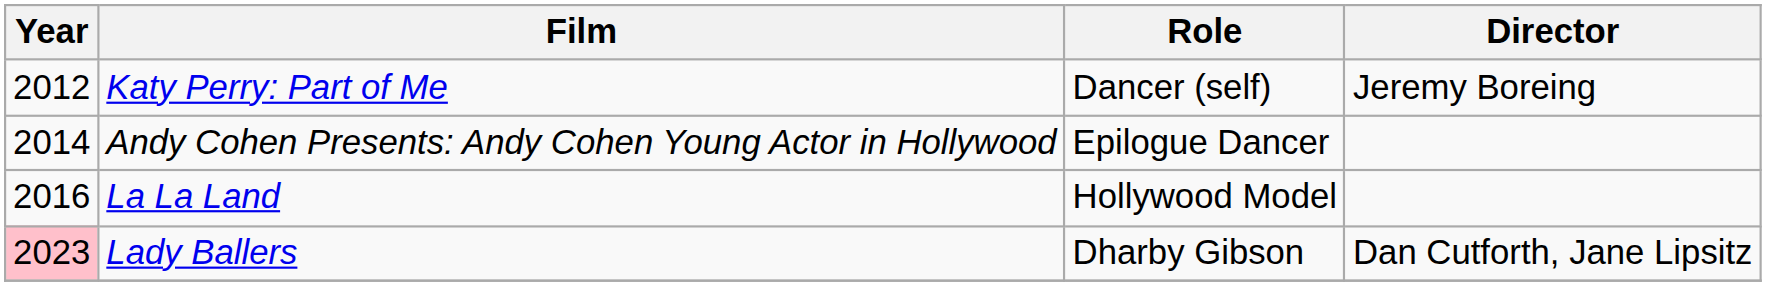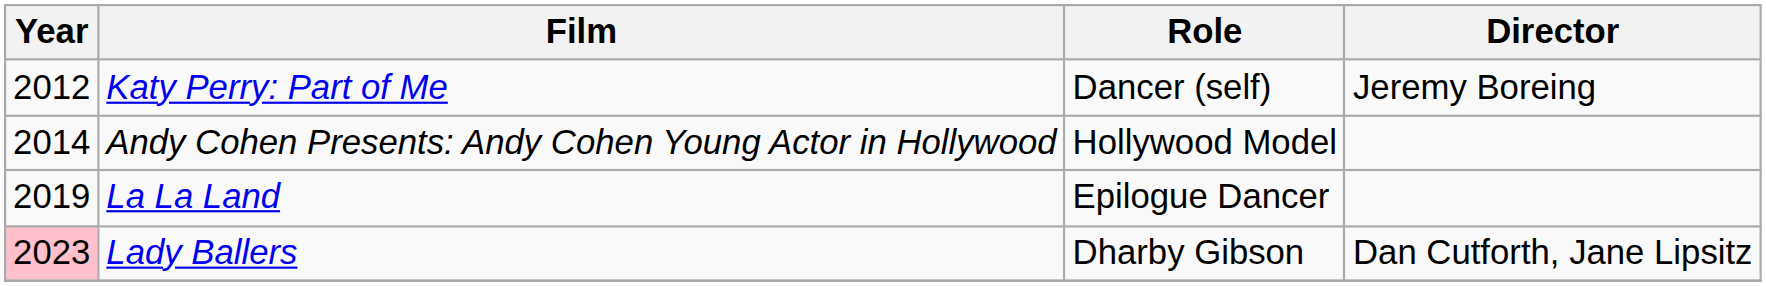 <table class="wikitable">
 <tr>
 <th>Year</th>
 <th>Film</th>
 <th>Role</th>
 <th>Director</th>
 </tr>
 <tr>
 <td>2012</td>
 <td><em><a href='#'>Katy Perry: Part of Me</a></em></td>
 <td>Dancer (self)</td>
 <td>Jeremy Boreing</td>
 </tr>
 <tr>
 <td>2014</td>
 <td><em>Andy Cohen Presents: Andy Cohen Young Actor in Hollywood </em></td>
-<td>Epilogue Dancer</td>
+<td>Hollywood Model</td>
 <td></td>
 </tr>
 <tr>
-<td>2016</td>
+<td>2019</td>
 <td><em><a href='#'>La La Land</a></em></td>
-<td>Hollywood Model</td>
+<td>Epilogue Dancer</td>
 </tr>
 <tr>
 <td style="background: pink;">2023</td>
 <td><em><a href='#'>Lady Ballers</a></em></td>
 <td>Dharby Gibson</td>
 <td>Dan Cutforth, Jane Lipsitz</td>
 </tr>
 <tr>
 </tr>
 </table>
